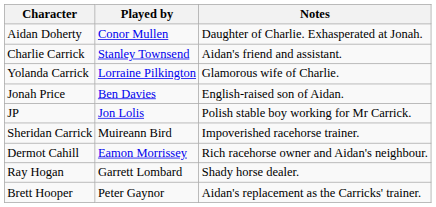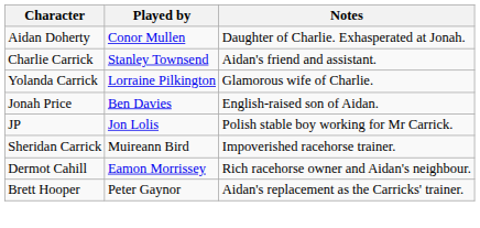 <table class="wikitable">
 <tr>
 <th>Character</th>
 <th>Played by</th>
 <th>Notes</th>
 </tr>
 <tr>
 <td>Aidan Doherty</td>
 <td><a href='#'>Conor Mullen</a></td>
 <td>Daughter of Charlie. Exhasperated at Jonah.</td>
 </tr>
 <tr>
 <td>Charlie Carrick</td>
 <td><a href='#'>Stanley Townsend</a></td>
 <td>Aidan's friend and assistant.</td>
 </tr>
 <tr>
 <td>Yolanda Carrick</td>
 <td><a href='#'>Lorraine Pilkington</a></td>
 <td>Glamorous wife of Charlie.</td>
 </tr>
 <tr>
 <td>Jonah Price</td>
 <td><a href='#'>Ben Davies</a></td>
 <td>English-raised son of Aidan.</td>
 </tr>
 <tr>
 <td>JP</td>
 <td><a href='#'>Jon Lolis</a></td>
 <td>Polish stable boy working for Mr Carrick.</td>
 </tr>
 <tr>
 <td>Sheridan Carrick</td>
 <td>Muireann Bird</td>
 <td>Impoverished racehorse trainer.</td>
 </tr>
 <tr>
 <td>Dermot Cahill</td>
 <td><a href='#'>Eamon Morrissey</a></td>
 <td>Rich racehorse owner and Aidan's neighbour.</td>
 </tr>
 <tr>
-<td>Ray Hogan</td>
-<td>Garrett Lombard</td>
-<td>Shady horse dealer.</td>
-</tr>
-<tr>
 <td>Brett Hooper</td>
 <td>Peter Gaynor</td>
 <td>Aidan's replacement as the Carricks' trainer.</td>
 </tr>
 </table>
